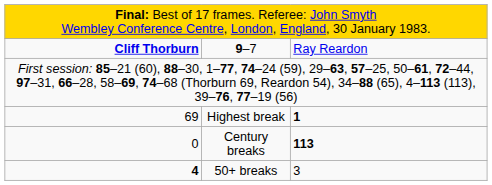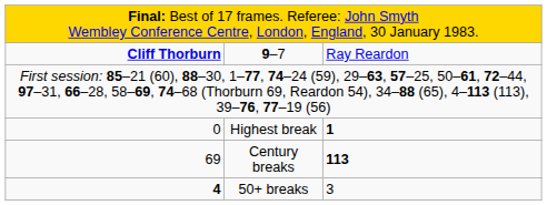 <table class="wikitable" style="font-size: 95%; margin: 1em auto 1em auto;">
 <tr>
 <td colspan="3" align="center" bgcolor="#ffd700"><strong>Final:</strong> Best of 17 frames. Referee: <a href='#'>John Smyth</a><br><a href='#'>Wembley Conference Centre</a>, <a href='#'>London</a>, <a href='#'>England</a>, 30 January 1983.</td>
 </tr>
 <tr>
 <td width="230" align="right"><strong><a href='#'>Cliff Thorburn</a></strong><br></td>
 <td width="100" align="center"><strong>9</strong>–7</td>
 <td width="230"><a href='#'>Ray Reardon</a><br></td>
 </tr>
 <tr>
 <td colspan="3" align="center" style="font-size: 100%"><em>First session:</em> <strong>85</strong>–21 (60), <strong>88</strong>–30, 1–<strong>77</strong>, <strong>74</strong>–24 (59), 29–<strong>63</strong>, <strong>57</strong>–25, 50–<strong>61</strong>, <strong>72</strong>–44, <strong>97</strong>–31, <strong>66</strong>–28, 58–<strong>69</strong>, <strong>74</strong>–68 (Thorburn 69, Reardon 54), 34–<strong>88</strong> (65), 4–<strong>113</strong> (113), 39–<strong>76</strong>, <strong>77</strong>–19 (56)</td>
 </tr>
 <tr>
-<td align="right">69</td>
+<td align="right">0</td>
 <td align="center">Highest break</td>
 <td><strong>1</strong></td>
 </tr>
 <tr>
-<td align="right">0</td>
+<td align="right">69</td>
 <td align="center">Century breaks</td>
 <td><strong>113</strong></td>
 </tr>
 <tr>
 <td align="right"><strong>4</strong></td>
 <td align="center">50+ breaks</td>
 <td>3</td>
 </tr>
 </table>
